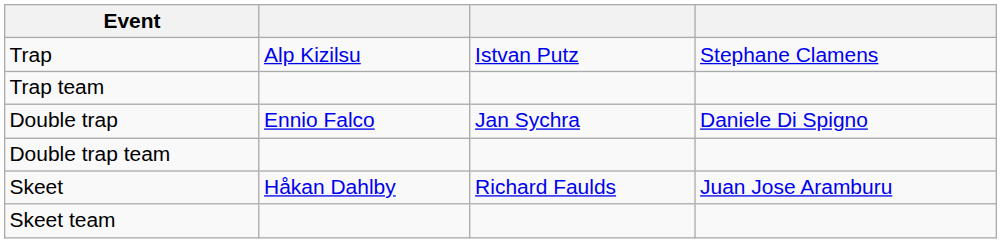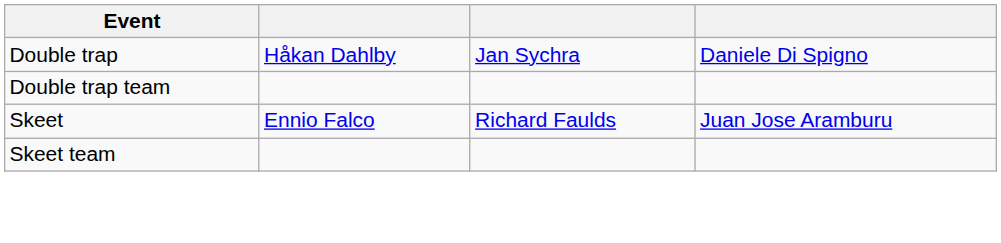 <table class="wikitable" width=60% style="font-size:100%; text-align:left;">
 <tr>
 <th>Event</th>
 <th></th>
 <th></th>
 <th></th>
 </tr>
 <tr>
-<td>Trap</td>
-<td> <a href='#'>Alp Kizilsu</a></td>
-<td> <a href='#'>Istvan Putz</a></td>
-<td> <a href='#'>Stephane Clamens</a></td>
-</tr>
-<tr>
-<td>Trap team</td>
-<td></td>
-<td></td>
-<td></td>
-</tr>
-<tr>
 <td>Double trap</td>
-<td> <a href='#'>Ennio Falco</a></td>
+<td> <a href='#'>Håkan Dahlby</a></td>
 <td> <a href='#'>Jan Sychra</a></td>
 <td> <a href='#'>Daniele Di Spigno</a></td>
 </tr>
 <tr>
 <td>Double trap team</td>
 <td></td>
 <td></td>
 <td></td>
 </tr>
 <tr>
 <td>Skeet</td>
-<td> <a href='#'>Håkan Dahlby</a></td>
+<td> <a href='#'>Ennio Falco</a></td>
 <td> <a href='#'>Richard Faulds</a></td>
 <td> <a href='#'>Juan Jose Aramburu</a></td>
 </tr>
 <tr>
 <td>Skeet team</td>
 <td></td>
 <td></td>
 <td></td>
 </tr>
 </table>
